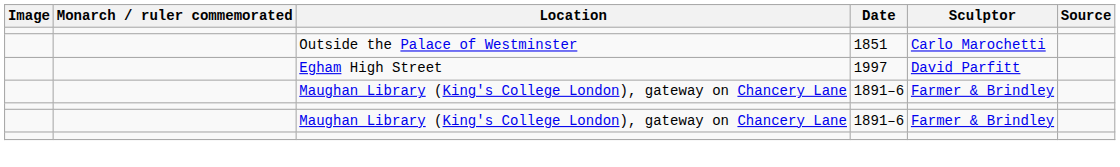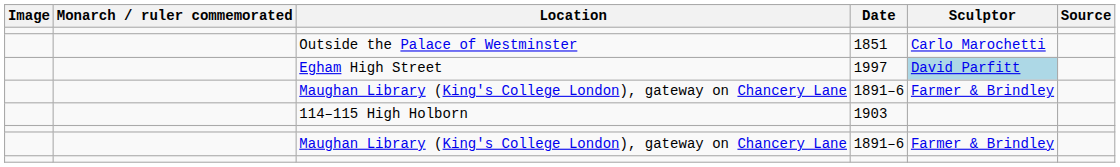 <table class="wikitable sortable">
 <tr>
 <th>Image</th>
 <th>Monarch / ruler commemorated</th>
 <th>Location</th>
 <th>Date</th>
 <th>Sculptor</th>
 <th>Source</th>
 </tr>
 <tr>
 <td></td>
 <td></td>
 <td></td>
 <td></td>
 <td></td>
 <td></td>
 </tr>
 <tr>
 <td></td>
 <td></td>
 <td>Outside the <a href='#'>Palace of Westminster</a></td>
 <td>1851</td>
 <td><a href='#'>Carlo Marochetti</a></td>
 <td></td>
 </tr>
 <tr>
 <td></td>
 <td></td>
 <td><a href='#'>Egham</a> High Street</td>
 <td>1997</td>
-<td><a href='#'>David Parfitt</a></td>
+<td style="background: lightblue;"><a href='#'>David Parfitt</a></td>
 <td></td>
 </tr>
 <tr>
 <td></td>
 <td></td>
 <td><a href='#'>Maughan Library</a> (<a href='#'>King's College London</a>), gateway on <a href='#'>Chancery Lane</a></td>
 <td>1891–6</td>
 <td><a href='#'>Farmer & Brindley</a></td>
+<td></td>
+</tr>
+<tr>
+<td></td>
+<td></td>
+<td>114–115 High Holborn</td>
+<td>1903</td>
+<td></td>
 <td></td>
 </tr>
 <tr>
 <td></td>
 <td></td>
 <td></td>
 <td></td>
 <td></td>
 <td></td>
 </tr>
 <tr>
 <td></td>
 <td></td>
 <td><a href='#'>Maughan Library</a> (<a href='#'>King's College London</a>), gateway on <a href='#'>Chancery Lane</a></td>
 <td>1891–6</td>
 <td><a href='#'>Farmer & Brindley</a></td>
 <td></td>
 </tr>
 <tr>
 <td></td>
 <td></td>
 <td></td>
 <td></td>
 <td></td>
 <td></td>
 </tr>
 </table>
